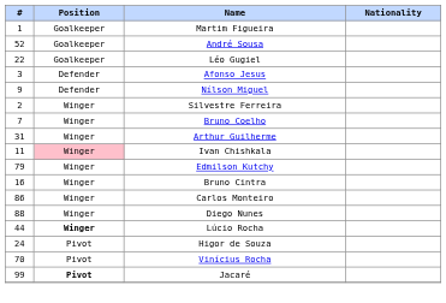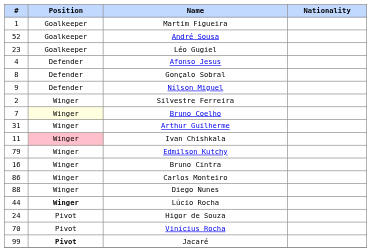 <table border=1 style="border-collapse:collapse; font-size:90%;" cellpadding=3 cellspacing=0 width=30%>
 <tr bgcolor=#C1D8FF>
 <th width=2%>#</th>
 <th width=5%>Position</th>
 <th width=20%>Name</th>
 <th width=5%>Nationality</th>
 </tr>
 <tr align=center>
 <td>1</td>
 <td>Goalkeeper</td>
 <td>Martim Figueira</td>
 <td></td>
 </tr>
 <tr align=center>
 <td>52</td>
 <td>Goalkeeper</td>
 <td><a href='#'>André Sousa</a></td>
 <td></td>
 </tr>
 <tr align=center>
-<td>22</td>
+<td>23</td>
 <td>Goalkeeper</td>
 <td>Léo Gugiel</td>
 <td></td>
 </tr>
 <tr align=center>
-<td>3</td>
+<td>4</td>
 <td>Defender</td>
 <td><a href='#'>Afonso Jesus</a></td>
+<td></td>
+</tr>
+<tr align=center>
+<td>8</td>
+<td>Defender</td>
+<td>Gonçalo Sobral</td>
 <td></td>
 </tr>
 <tr align=center>
 <td>9</td>
 <td>Defender</td>
 <td><a href='#'>Nílson Miguel</a></td>
 <td></td>
 </tr>
 <tr align=center>
 <td>2</td>
 <td>Winger</td>
 <td>Silvestre Ferreira</td>
 <td></td>
 </tr>
 <tr align=center>
 <td>7</td>
-<td>Winger</td>
+<td style="background: lightyellow;">Winger</td>
 <td><a href='#'>Bruno Coelho</a></td>
 <td></td>
 </tr>
 <tr align=center>
 <td>31</td>
 <td>Winger</td>
 <td><a href='#'>Arthur Guilherme</a></td>
 <td></td>
 </tr>
 <tr align=center>
 <td>11</td>
 <td style="background: pink;">Winger</td>
 <td>Ivan Chishkala</td>
 <td></td>
 </tr>
 <tr align=center>
 <td>79</td>
 <td>Winger</td>
 <td><a href='#'>Edmilson Kutchy</a></td>
 <td></td>
 </tr>
 <tr align=center>
 <td>16</td>
 <td>Winger</td>
 <td>Bruno Cintra</td>
 <td></td>
 </tr>
 <tr align=center>
 <td>86</td>
 <td>Winger</td>
 <td>Carlos Monteiro</td>
 <td></td>
 </tr>
 <tr align=center>
 <td>88</td>
 <td>Winger</td>
 <td>Diego Nunes</td>
 <td></td>
 </tr>
 <tr align=center>
 <td>44</td>
 <td><strong>Winger</strong></td>
 <td>Lúcio Rocha</td>
 <td></td>
 </tr>
 <tr align=center>
 <td>24</td>
 <td>Pivot</td>
 <td>Higor de Souza</td>
 <td></td>
 </tr>
 <tr align=center>
 <td>70</td>
 <td>Pivot</td>
 <td><a href='#'>Vinícius Rocha</a></td>
 <td></td>
 </tr>
 <tr align=center>
 <td>99</td>
 <td><strong>Pivot</strong></td>
 <td>Jacaré</td>
 <td></td>
 </tr>
 <tr align=center>
 </tr>
 </table>
